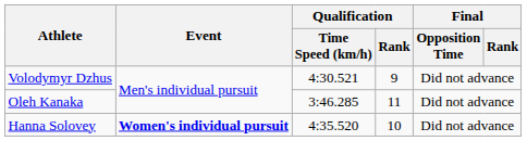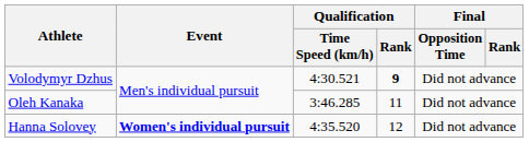 <table class="wikitable" style="font-size:90%">
 <tr>
 <th rowspan=2>Athlete</th>
 <th rowspan=2>Event</th>
 <th colspan=2>Qualification</th>
 <th colspan=2>Final</th>
 </tr>
 <tr style="font-size:95%">
 <th>Time<br>Speed (km/h)</th>
 <th>Rank</th>
 <th>Opposition<br>Time</th>
 <th>Rank</th>
 </tr>
 <tr align=center>
 <td align=left><a href='#'>Volodymyr Dzhus</a></td>
 <td rowspan=2 align=left><a href='#'>Men's individual pursuit</a></td>
 <td>4:30.521</td>
-<td>9</td>
+<td><strong>9</strong></td>
 <td colspan=2>Did not advance</td>
 </tr>
 <tr align=center>
 <td align=left><a href='#'>Oleh Kanaka</a></td>
 <td>3:46.285</td>
 <td>11</td>
 <td colspan=2>Did not advance</td>
 </tr>
 <tr align=center>
 <td align=left><a href='#'>Hanna Solovey</a></td>
 <td align=left><strong><a href='#'>Women's individual pursuit</a></strong></td>
 <td>4:35.520</td>
-<td>10</td>
+<td>12</td>
 <td colspan=2>Did not advance</td>
 </tr>
 </table>
